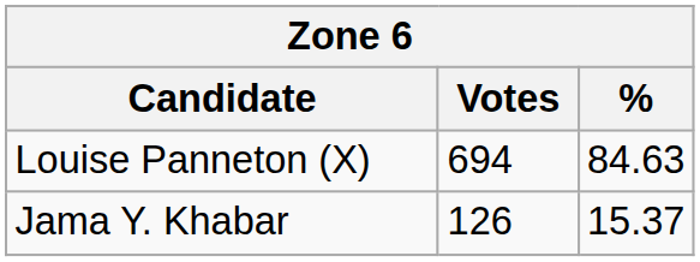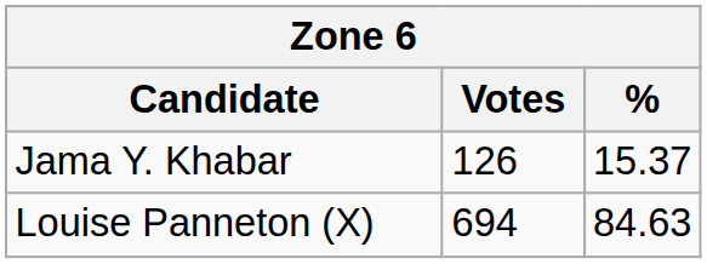 <table class="wikitable">
 <tr>
 <th colspan="3">Zone 6</th>
 </tr>
 <tr>
 <th style="width: 170px">Candidate</th>
 <th style="width: 50px">Votes</th>
 <th style="width: 40px">%</th>
 </tr>
 <tr>
+<td>Jama Y. Khabar</td>
+<td>126</td>
+<td>15.37</td>
+</tr>
+<tr>
 <td>Louise Panneton (X)</td>
 <td>694</td>
 <td>84.63</td>
 </tr>
-<tr>
-<td>Jama Y. Khabar</td>
-<td>126</td>
-<td>15.37</td>
-</tr>
 </table>
